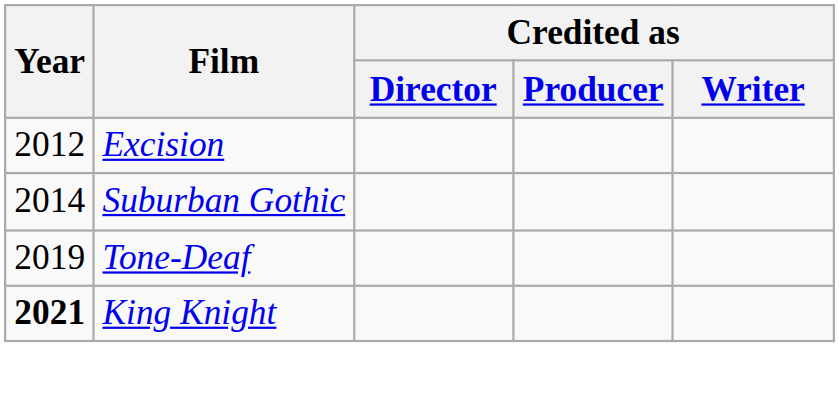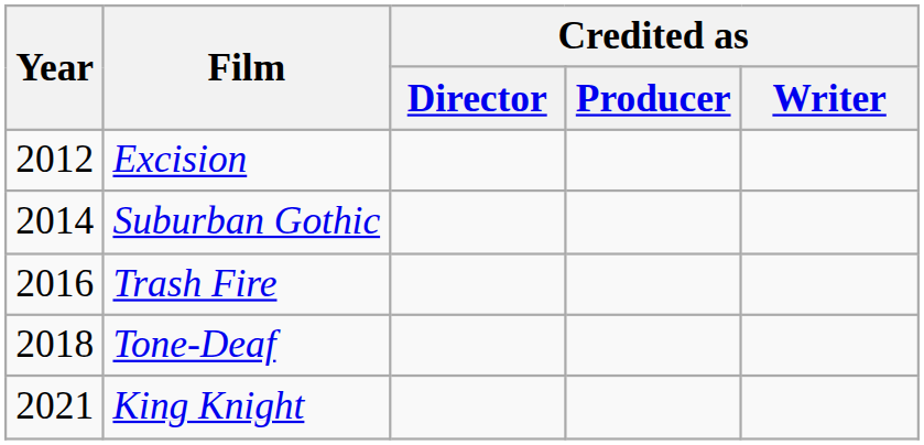 <table class="wikitable">
 <tr>
 <th rowspan="2" style="width:33px;">Year</th>
 <th rowspan="2">Film</th>
 <th colspan="3">Credited as</th>
 </tr>
 <tr>
 <th width=65><a href='#'>Director</a></th>
 <th width=65><a href='#'>Producer</a></th>
 <th width=65><a href='#'>Writer</a></th>
 </tr>
 <tr style="text-align:center;">
 <td>2012</td>
 <td style="text-align:left;"><em><a href='#'>Excision</a></em></td>
 <td></td>
 <td></td>
 <td></td>
 </tr>
 <tr style="text-align:center;">
 <td>2014</td>
 <td style="text-align:left;"><em><a href='#'>Suburban Gothic</a></em></td>
 <td></td>
 <td></td>
 <td></td>
 </tr>
 <tr style="text-align:center;">
-<td>2019</td>
+<td>2016</td>
+<td style="text-align:left;"><em><a href='#'>Trash Fire</a></em></td>
+<td></td>
+<td></td>
+<td></td>
+</tr>
+<tr style="text-align:center;">
+<td>2018</td>
 <td style="text-align:left;"><em><a href='#'>Tone-Deaf</a></em></td>
 <td></td>
 <td></td>
 <td></td>
 </tr>
 <tr style="text-align:center;">
-<td><strong>2021</strong></td>
+<td>2021</td>
 <td style="text-align:left;"><em><a href='#'>King Knight</a></em></td>
 <td></td>
 <td></td>
 <td></td>
 </tr>
 </table>
